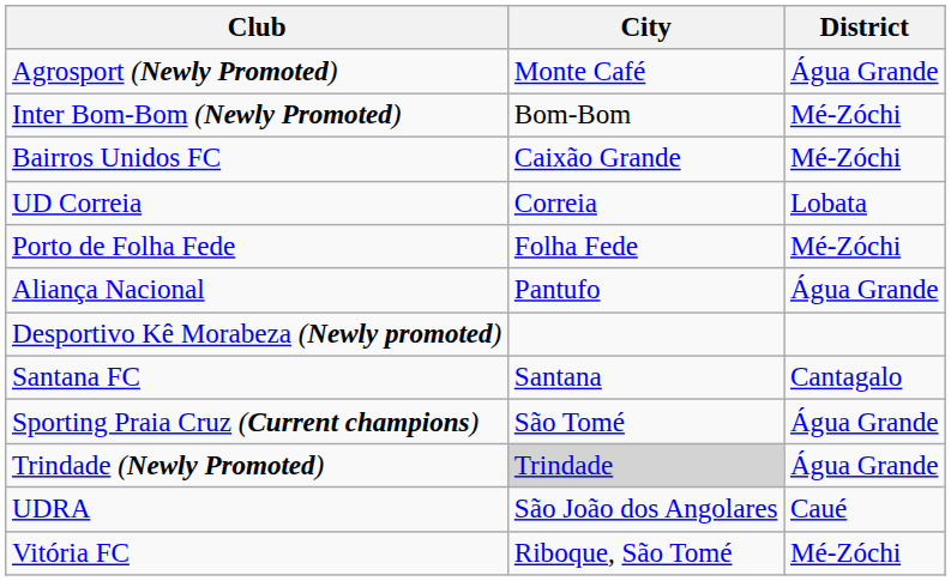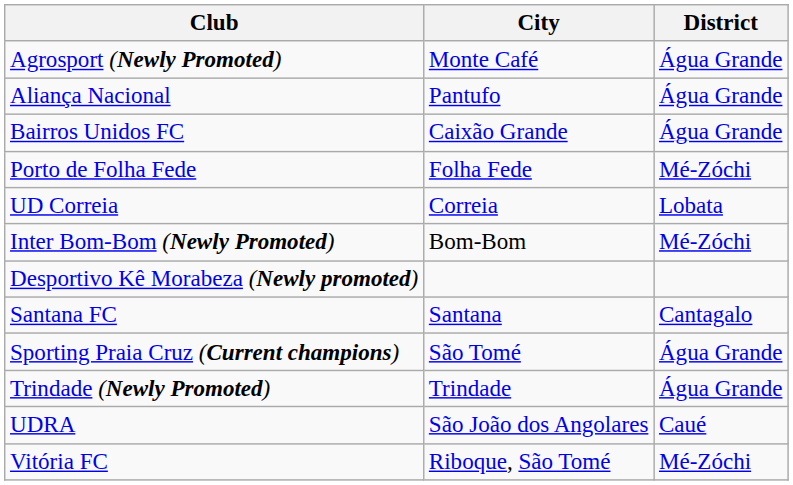 <table class="wikitable">
 <tr>
 <th>Club</th>
 <th>City</th>
 <th>District</th>
 </tr>
 <tr>
 <td><a href='#'>Agrosport</a> <em>(<strong>Newly Promoted</strong>)</em></td>
 <td><a href='#'>Monte Café</a></td>
 <td><a href='#'>Água Grande</a></td>
 </tr>
 <tr>
-<td><a href='#'>Inter Bom-Bom</a> <em>(<strong>Newly Promoted</strong>)</em></td>
-<td>Bom-Bom</td>
-<td><a href='#'>Mé-Zóchi</a></td>
+<td><a href='#'>Aliança Nacional</a></td>
+<td><a href='#'>Pantufo</a></td>
+<td><a href='#'>Água Grande</a></td>
 </tr>
 <tr>
 <td><a href='#'>Bairros Unidos FC</a></td>
 <td><a href='#'>Caixão Grande</a></td>
+<td><a href='#'>Água Grande</a></td>
+</tr>
+<tr>
+<td><a href='#'>Porto de Folha Fede</a></td>
+<td><a href='#'>Folha Fede</a></td>
 <td><a href='#'>Mé-Zóchi</a></td>
 </tr>
 <tr>
 <td><a href='#'>UD Correia</a></td>
 <td><a href='#'>Correia</a></td>
 <td><a href='#'>Lobata</a></td>
 </tr>
 <tr>
-<td><a href='#'>Porto de Folha Fede</a></td>
-<td><a href='#'>Folha Fede</a></td>
+<td><a href='#'>Inter Bom-Bom</a> <em>(<strong>Newly Promoted</strong>)</em></td>
+<td>Bom-Bom</td>
 <td><a href='#'>Mé-Zóchi</a></td>
-</tr>
-<tr>
-<td><a href='#'>Aliança Nacional</a></td>
-<td><a href='#'>Pantufo</a></td>
-<td><a href='#'>Água Grande</a></td>
 </tr>
 <tr>
 <td><a href='#'>Desportivo Kê Morabeza</a> <em>(<strong>Newly promoted</strong>)</em></td>
 <td></td>
 <td></td>
 </tr>
 <tr>
 <td><a href='#'>Santana FC</a></td>
 <td><a href='#'>Santana</a></td>
 <td><a href='#'>Cantagalo</a></td>
 </tr>
 <tr>
 <td><a href='#'>Sporting Praia Cruz</a> <em>(<strong>Current champions</strong>)</em></td>
 <td><a href='#'>São Tomé</a></td>
 <td><a href='#'>Água Grande</a></td>
 </tr>
 <tr>
 <td><a href='#'>Trindade</a>  <em>(<strong>Newly Promoted</strong>)</em></td>
-<td style="background: lightgrey;"><a href='#'>Trindade</a></td>
+<td><a href='#'>Trindade</a></td>
 <td><a href='#'>Água Grande</a></td>
 </tr>
 <tr>
 <td><a href='#'>UDRA</a></td>
 <td><a href='#'>São João dos Angolares</a></td>
 <td><a href='#'>Caué</a></td>
 </tr>
 <tr>
 <td><a href='#'>Vitória FC</a></td>
 <td><a href='#'>Riboque</a>, <a href='#'>São Tomé</a></td>
 <td><a href='#'>Mé-Zóchi</a></td>
 </tr>
 </table>
